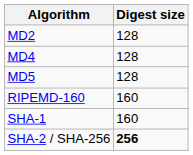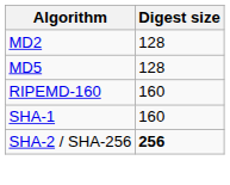 <table class="wikitable">
 <tr>
 <th>Algorithm</th>
 <th>Digest size</th>
 </tr>
 <tr>
 <td><a href='#'>MD2</a></td>
-<td>128</td>
-</tr>
-<tr>
-<td><a href='#'>MD4</a></td>
 <td>128</td>
 </tr>
 <tr>
 <td><a href='#'>MD5</a></td>
 <td>128</td>
 </tr>
 <tr>
 <td><a href='#'>RIPEMD-160</a></td>
 <td>160</td>
 </tr>
 <tr>
 <td><a href='#'>SHA-1</a></td>
 <td>160</td>
 </tr>
 <tr>
 <td><a href='#'>SHA-2</a> / SHA-256</td>
 <td><strong>256</strong></td>
 </tr>
 </table>
